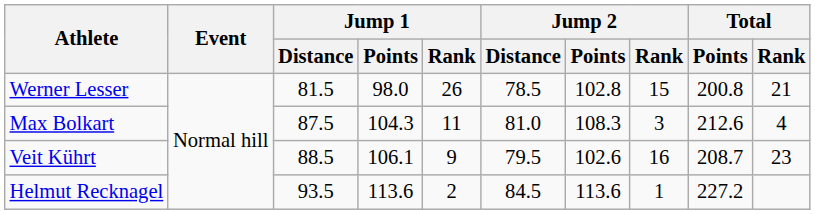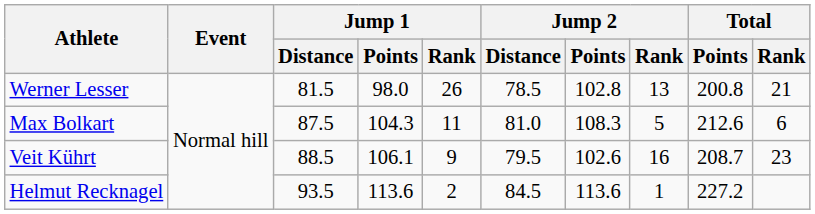 <table class="wikitable" style="font-size:90%">
 <tr>
 <th rowspan="2">Athlete</th>
 <th rowspan="2">Event</th>
 <th colspan="3">Jump 1</th>
 <th colspan="3">Jump 2</th>
 <th colspan="2">Total</th>
 </tr>
 <tr>
 <th>Distance</th>
 <th>Points</th>
 <th>Rank</th>
 <th>Distance</th>
 <th>Points</th>
 <th>Rank</th>
 <th>Points</th>
 <th>Rank</th>
 </tr>
 <tr>
 <td><a href='#'>Werner Lesser</a></td>
 <td rowspan="4">Normal hill</td>
 <td align="center">81.5</td>
 <td align="center">98.0</td>
 <td align="center">26</td>
 <td align="center">78.5</td>
 <td align="center">102.8</td>
-<td align="center">15</td>
+<td align="center">13</td>
 <td align="center">200.8</td>
 <td align="center">21</td>
 </tr>
 <tr>
 <td><a href='#'>Max Bolkart</a></td>
 <td align="center">87.5</td>
 <td align="center">104.3</td>
 <td align="center">11</td>
 <td align="center">81.0</td>
 <td align="center">108.3</td>
-<td align="center">3</td>
+<td align="center">5</td>
 <td align="center">212.6</td>
-<td align="center">4</td>
+<td align="center">6</td>
 </tr>
 <tr>
 <td><a href='#'>Veit Kührt</a></td>
 <td align="center">88.5</td>
 <td align="center">106.1</td>
 <td align="center">9</td>
 <td align="center">79.5</td>
 <td align="center">102.6</td>
 <td align="center">16</td>
 <td align="center">208.7</td>
 <td align="center">23</td>
 </tr>
 <tr>
 <td><a href='#'>Helmut Recknagel</a></td>
 <td align="center">93.5</td>
 <td align="center">113.6</td>
 <td align="center">2</td>
 <td align="center">84.5</td>
 <td align="center">113.6</td>
 <td align="center">1</td>
 <td align="center">227.2</td>
 <td align="center"></td>
 </tr>
 </table>
